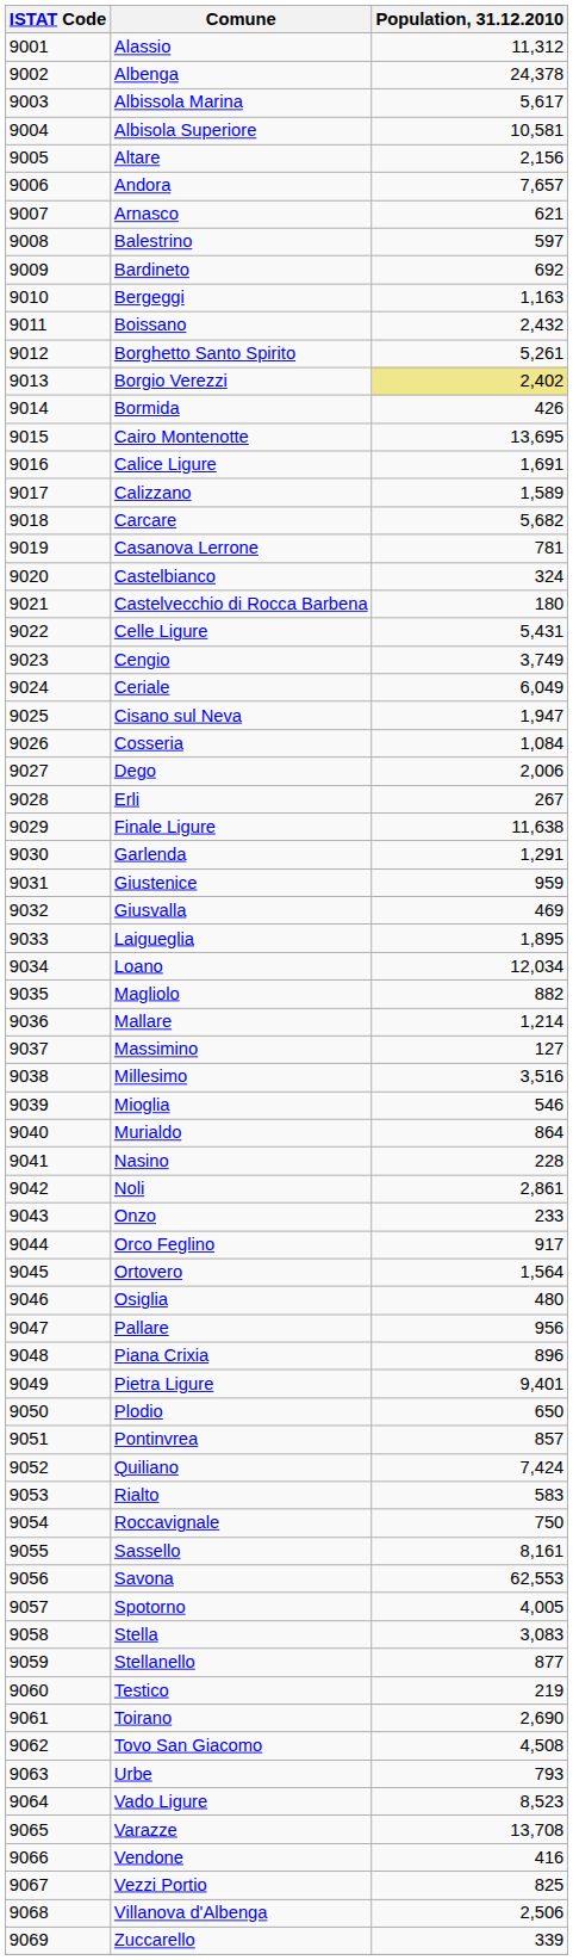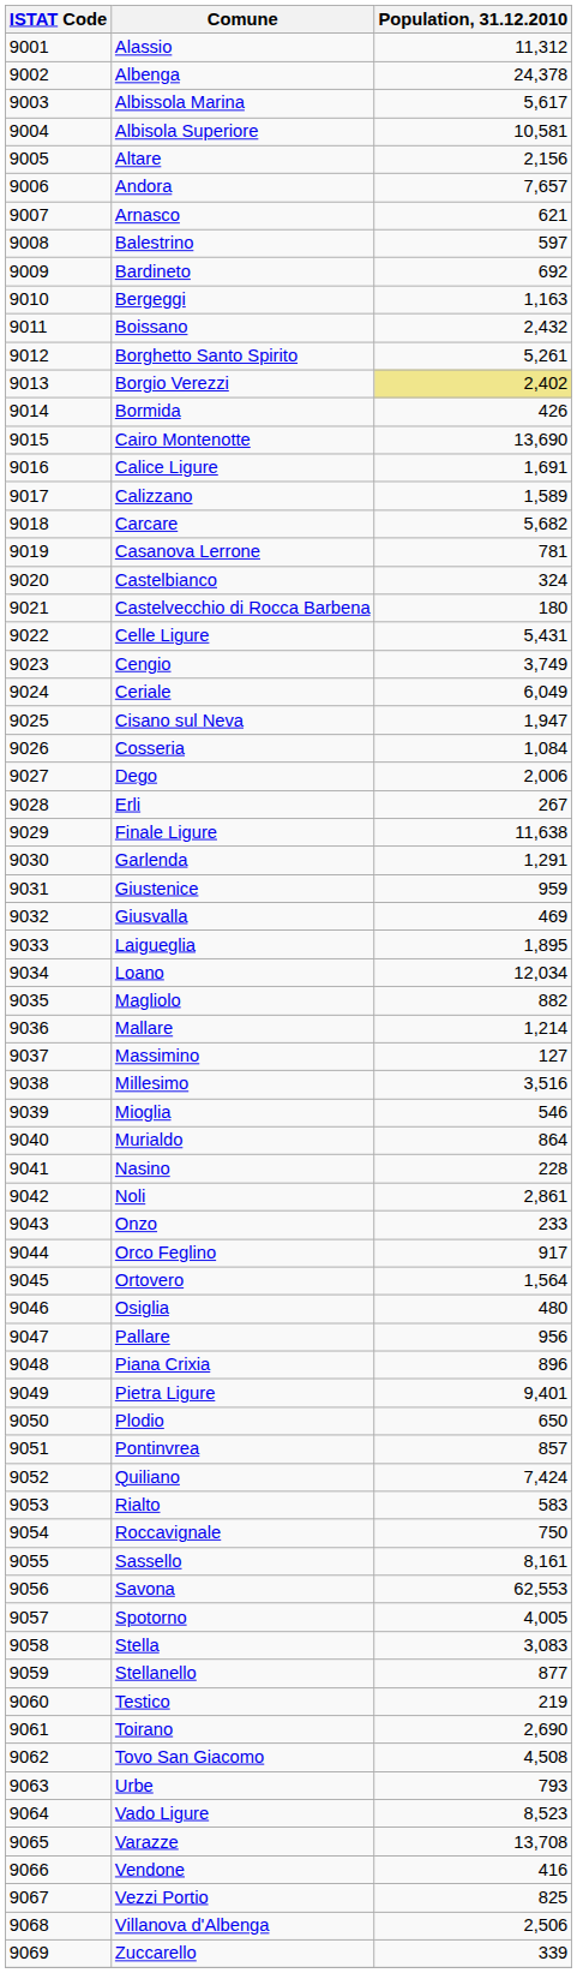 <table class="wikitable sortable">
 <tr>
 <th><a href='#'>ISTAT</a> Code</th>
 <th>Comune</th>
 <th>Population, 31.12.2010</th>
 </tr>
 <tr>
 <td>9001</td>
 <td><a href='#'>Alassio</a></td>
 <td align="right">11,312</td>
 </tr>
 <tr>
 <td>9002</td>
 <td><a href='#'>Albenga</a></td>
 <td align="right">24,378</td>
 </tr>
 <tr>
 <td>9003</td>
 <td><a href='#'>Albissola Marina</a></td>
 <td align="right">5,617</td>
 </tr>
 <tr>
 <td>9004</td>
 <td><a href='#'>Albisola Superiore</a></td>
 <td align="right">10,581</td>
 </tr>
 <tr>
 <td>9005</td>
 <td><a href='#'>Altare</a></td>
 <td align="right">2,156</td>
 </tr>
 <tr>
 <td>9006</td>
 <td><a href='#'>Andora</a></td>
 <td align="right">7,657</td>
 </tr>
 <tr>
 <td>9007</td>
 <td><a href='#'>Arnasco</a></td>
 <td align="right">621</td>
 </tr>
 <tr>
 <td>9008</td>
 <td><a href='#'>Balestrino</a></td>
 <td align="right">597</td>
 </tr>
 <tr>
 <td>9009</td>
 <td><a href='#'>Bardineto</a></td>
 <td align="right">692</td>
 </tr>
 <tr>
 <td>9010</td>
 <td><a href='#'>Bergeggi</a></td>
 <td align="right">1,163</td>
 </tr>
 <tr>
 <td>9011</td>
 <td><a href='#'>Boissano</a></td>
 <td align="right">2,432</td>
 </tr>
 <tr>
 <td>9012</td>
 <td><a href='#'>Borghetto Santo Spirito</a></td>
 <td align="right">5,261</td>
 </tr>
 <tr>
 <td>9013</td>
 <td><a href='#'>Borgio Verezzi</a></td>
 <td align="right" style="background: khaki;">2,402</td>
 </tr>
 <tr>
 <td>9014</td>
 <td><a href='#'>Bormida</a></td>
 <td align="right">426</td>
 </tr>
 <tr>
 <td>9015</td>
 <td><a href='#'>Cairo Montenotte</a></td>
-<td align="right">13,695</td>
+<td align="right">13,690</td>
 </tr>
 <tr>
 <td>9016</td>
 <td><a href='#'>Calice Ligure</a></td>
 <td align="right">1,691</td>
 </tr>
 <tr>
 <td>9017</td>
 <td><a href='#'>Calizzano</a></td>
 <td align="right">1,589</td>
 </tr>
 <tr>
 <td>9018</td>
 <td><a href='#'>Carcare</a></td>
 <td align="right">5,682</td>
 </tr>
 <tr>
 <td>9019</td>
 <td><a href='#'>Casanova Lerrone</a></td>
 <td align="right">781</td>
 </tr>
 <tr>
 <td>9020</td>
 <td><a href='#'>Castelbianco</a></td>
 <td align="right">324</td>
 </tr>
 <tr>
 <td>9021</td>
 <td><a href='#'>Castelvecchio di Rocca Barbena</a></td>
 <td align="right">180</td>
 </tr>
 <tr>
 <td>9022</td>
 <td><a href='#'>Celle Ligure</a></td>
 <td align="right">5,431</td>
 </tr>
 <tr>
 <td>9023</td>
 <td><a href='#'>Cengio</a></td>
 <td align="right">3,749</td>
 </tr>
 <tr>
 <td>9024</td>
 <td><a href='#'>Ceriale</a></td>
 <td align="right">6,049</td>
 </tr>
 <tr>
 <td>9025</td>
 <td><a href='#'>Cisano sul Neva</a></td>
 <td align="right">1,947</td>
 </tr>
 <tr>
 <td>9026</td>
 <td><a href='#'>Cosseria</a></td>
 <td align="right">1,084</td>
 </tr>
 <tr>
 <td>9027</td>
 <td><a href='#'>Dego</a></td>
 <td align="right">2,006</td>
 </tr>
 <tr>
 <td>9028</td>
 <td><a href='#'>Erli</a></td>
 <td align="right">267</td>
 </tr>
 <tr>
 <td>9029</td>
 <td><a href='#'>Finale Ligure</a></td>
 <td align="right">11,638</td>
 </tr>
 <tr>
 <td>9030</td>
 <td><a href='#'>Garlenda</a></td>
 <td align="right">1,291</td>
 </tr>
 <tr>
 <td>9031</td>
 <td><a href='#'>Giustenice</a></td>
 <td align="right">959</td>
 </tr>
 <tr>
 <td>9032</td>
 <td><a href='#'>Giusvalla</a></td>
 <td align="right">469</td>
 </tr>
 <tr>
 <td>9033</td>
 <td><a href='#'>Laigueglia</a></td>
 <td align="right">1,895</td>
 </tr>
 <tr>
 <td>9034</td>
 <td><a href='#'>Loano</a></td>
 <td align="right">12,034</td>
 </tr>
 <tr>
 <td>9035</td>
 <td><a href='#'>Magliolo</a></td>
 <td align="right">882</td>
 </tr>
 <tr>
 <td>9036</td>
 <td><a href='#'>Mallare</a></td>
 <td align="right">1,214</td>
 </tr>
 <tr>
 <td>9037</td>
 <td><a href='#'>Massimino</a></td>
 <td align="right">127</td>
 </tr>
 <tr>
 <td>9038</td>
 <td><a href='#'>Millesimo</a></td>
 <td align="right">3,516</td>
 </tr>
 <tr>
 <td>9039</td>
 <td><a href='#'>Mioglia</a></td>
 <td align="right">546</td>
 </tr>
 <tr>
 <td>9040</td>
 <td><a href='#'>Murialdo</a></td>
 <td align="right">864</td>
 </tr>
 <tr>
 <td>9041</td>
 <td><a href='#'>Nasino</a></td>
 <td align="right">228</td>
 </tr>
 <tr>
 <td>9042</td>
 <td><a href='#'>Noli</a></td>
 <td align="right">2,861</td>
 </tr>
 <tr>
 <td>9043</td>
 <td><a href='#'>Onzo</a></td>
 <td align="right">233</td>
 </tr>
 <tr>
 <td>9044</td>
 <td><a href='#'>Orco Feglino</a></td>
 <td align="right">917</td>
 </tr>
 <tr>
 <td>9045</td>
 <td><a href='#'>Ortovero</a></td>
 <td align="right">1,564</td>
 </tr>
 <tr>
 <td>9046</td>
 <td><a href='#'>Osiglia</a></td>
 <td align="right">480</td>
 </tr>
 <tr>
 <td>9047</td>
 <td><a href='#'>Pallare</a></td>
 <td align="right">956</td>
 </tr>
 <tr>
 <td>9048</td>
 <td><a href='#'>Piana Crixia</a></td>
 <td align="right">896</td>
 </tr>
 <tr>
 <td>9049</td>
 <td><a href='#'>Pietra Ligure</a></td>
 <td align="right">9,401</td>
 </tr>
 <tr>
 <td>9050</td>
 <td><a href='#'>Plodio</a></td>
 <td align="right">650</td>
 </tr>
 <tr>
 <td>9051</td>
 <td><a href='#'>Pontinvrea</a></td>
 <td align="right">857</td>
 </tr>
 <tr>
 <td>9052</td>
 <td><a href='#'>Quiliano</a></td>
 <td align="right">7,424</td>
 </tr>
 <tr>
 <td>9053</td>
 <td><a href='#'>Rialto</a></td>
 <td align="right">583</td>
 </tr>
 <tr>
 <td>9054</td>
 <td><a href='#'>Roccavignale</a></td>
 <td align="right">750</td>
 </tr>
 <tr>
 <td>9055</td>
 <td><a href='#'>Sassello</a></td>
 <td align="right">8,161</td>
 </tr>
 <tr>
 <td>9056</td>
 <td><a href='#'>Savona</a></td>
 <td align="right">62,553</td>
 </tr>
 <tr>
 <td>9057</td>
 <td><a href='#'>Spotorno</a></td>
 <td align="right">4,005</td>
 </tr>
 <tr>
 <td>9058</td>
 <td><a href='#'>Stella</a></td>
 <td align="right">3,083</td>
 </tr>
 <tr>
 <td>9059</td>
 <td><a href='#'>Stellanello</a></td>
 <td align="right">877</td>
 </tr>
 <tr>
 <td>9060</td>
 <td><a href='#'>Testico</a></td>
 <td align="right">219</td>
 </tr>
 <tr>
 <td>9061</td>
 <td><a href='#'>Toirano</a></td>
 <td align="right">2,690</td>
 </tr>
 <tr>
 <td>9062</td>
 <td><a href='#'>Tovo San Giacomo</a></td>
 <td align="right">4,508</td>
 </tr>
 <tr>
 <td>9063</td>
 <td><a href='#'>Urbe</a></td>
 <td align="right">793</td>
 </tr>
 <tr>
 <td>9064</td>
 <td><a href='#'>Vado Ligure</a></td>
 <td align="right">8,523</td>
 </tr>
 <tr>
 <td>9065</td>
 <td><a href='#'>Varazze</a></td>
 <td align="right">13,708</td>
 </tr>
 <tr>
 <td>9066</td>
 <td><a href='#'>Vendone</a></td>
 <td align="right">416</td>
 </tr>
 <tr>
 <td>9067</td>
 <td><a href='#'>Vezzi Portio</a></td>
 <td align="right">825</td>
 </tr>
 <tr>
 <td>9068</td>
 <td><a href='#'>Villanova d'Albenga</a></td>
 <td align="right">2,506</td>
 </tr>
 <tr>
 <td>9069</td>
 <td><a href='#'>Zuccarello</a></td>
 <td align="right">339</td>
 </tr>
 <tr>
 </tr>
 </table>
